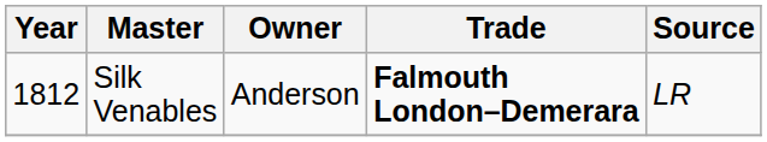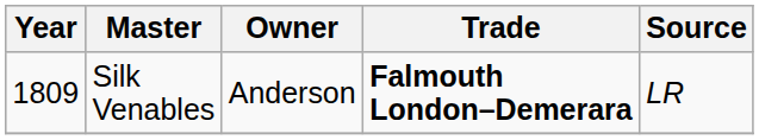 <table class=" wikitable">
 <tr>
 <th>Year</th>
 <th>Master</th>
 <th>Owner</th>
 <th>Trade</th>
 <th>Source</th>
 </tr>
 <tr>
-<td>1812</td>
+<td>1809</td>
 <td>Silk<br>Venables</td>
 <td>Anderson</td>
 <td><strong>Falmouth<br>London–Demerara</strong></td>
 <td><em>LR</em></td>
 </tr>
 <tr>
 </tr>
 </table>
